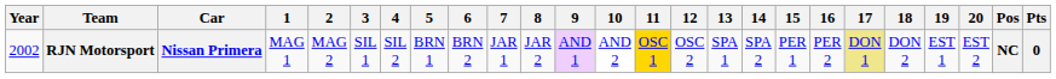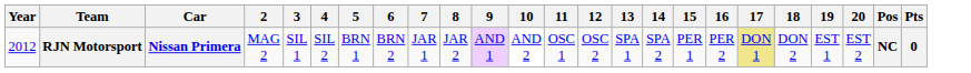 <table class="wikitable" style="text-align:center; font-size:85%">
 <tr>
 <th>Year</th>
 <th>Team</th>
 <th>Car</th>
-<th>1</th>
 <th>2</th>
 <th>3</th>
 <th>4</th>
 <th>5</th>
 <th>6</th>
 <th>7</th>
 <th>8</th>
 <th>9</th>
 <th>10</th>
 <th>11</th>
 <th>12</th>
 <th>13</th>
 <th>14</th>
 <th>15</th>
 <th>16</th>
 <th>17</th>
 <th>18</th>
 <th>19</th>
 <th>20</th>
 <th>Pos</th>
 <th>Pts</th>
 </tr>
 <tr>
-<td><a href='#'>2002</a></td>
+<td><a href='#'>2012</a></td>
 <th nowrap> RJN Motorsport</th>
 <th nowrap><a href='#'>Nissan Primera</a></th>
-<td><a href='#'>MAG<br>1</a></td>
 <td><a href='#'>MAG<br>2</a></td>
 <td><a href='#'>SIL<br>1</a></td>
 <td><a href='#'>SIL<br>2</a></td>
 <td><a href='#'>BRN<br>1</a></td>
 <td><a href='#'>BRN<br>2</a></td>
 <td><a href='#'>JAR<br>1</a></td>
 <td><a href='#'>JAR<br>2</a></td>
 <td style="background:#EFCFFF;"><a href='#'>AND<br>1</a><br></td>
 <td style="background:#FFFFFF;"><a href='#'>AND<br>2</a><br></td>
-<td style="background: gold;"><a href='#'>OSC<br>1</a></td>
+<td><a href='#'>OSC<br>1</a></td>
 <td><a href='#'>OSC<br>2</a></td>
 <td><a href='#'>SPA<br>1</a></td>
 <td><a href='#'>SPA<br>2</a></td>
 <td><a href='#'>PER<br>1</a></td>
 <td><a href='#'>PER<br>2</a></td>
 <td style="background: khaki;"><a href='#'>DON<br>1</a></td>
 <td><a href='#'>DON<br>2</a></td>
 <td><a href='#'>EST<br>1</a></td>
 <td><a href='#'>EST<br>2</a></td>
 <th>NC</th>
 <th>0</th>
 </tr>
 </table>
